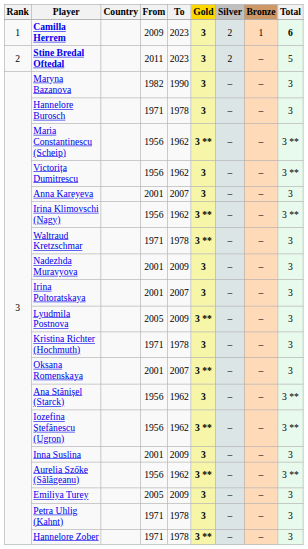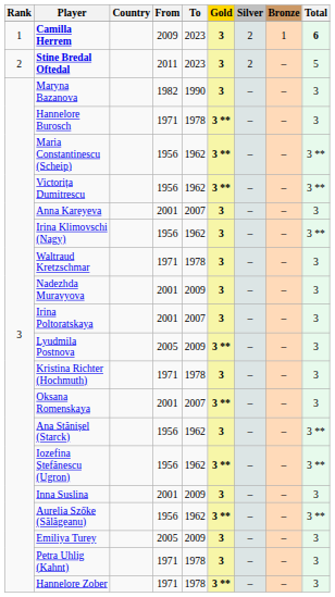 <table class="wikitable plainrowheaders" width=80% style="text-align:center;">
 <tr style="background-color:#EDEDED;">
 <th class="hintergrundfarbe5" style="width:1em">Rank</th>
 <th class="hintergrundfarbe5">Player</th>
 <th class="hintergrundfarbe5">Country</th>
 <th class="hintergrundfarbe5">From</th>
 <th class="hintergrundfarbe5">To</th>
 <th style="background:    gold; width:8%">Gold</th>
 <th style="background:  silver; width:8%">Silver</th>
 <th style="background: #CC9966; width:8%">Bronze</th>
 <th class="hintergrundfarbe5" style="width:8%">Total</th>
 </tr>
 <tr>
 </tr>
 <tr align="center">
 <td>1</td>
 <td align="left"><strong><a href='#'>Camilla Herrem</a></strong></td>
 <td align="left"></td>
 <td>2009</td>
 <td>2023</td>
 <td bgcolor="#F7F6A8"><strong>3</strong></td>
 <td bgcolor="#DCE5E5">2</td>
 <td bgcolor="#FFDAB9">1</td>
 <td bgcolor="#E7FAEC"><strong>6</strong></td>
 </tr>
 <tr align="center">
 <td>2</td>
 <td align="left"><strong><a href='#'>Stine Bredal Oftedal</a></strong></td>
 <td align="left"></td>
 <td>2011</td>
 <td>2023</td>
 <td bgcolor="#F7F6A8"><strong>3</strong></td>
 <td bgcolor="#DCE5E5">2</td>
 <td bgcolor="#FFDAB9">–</td>
 <td bgcolor="#E7FAEC">5</td>
 </tr>
 <tr align="center">
 <td rowspan="19">3</td>
 <td align="left"><a href='#'>Maryna Bazanova</a></td>
 <td align="left"></td>
 <td>1982</td>
 <td>1990</td>
 <td bgcolor="#F7F6A8"><strong>3</strong></td>
 <td bgcolor="#DCE5E5">–</td>
 <td bgcolor="#FFDAB9">–</td>
 <td bgcolor="#E7FAEC">3</td>
 </tr>
 <tr align="center">
 <td align="left"><a href='#'>Hannelore Burosch</a></td>
 <td align="left"></td>
 <td>1971</td>
 <td>1978</td>
-<td bgcolor="#F7F6A8"><strong>3</strong></td>
+<td bgcolor="#F7F6A8"><strong> 3 **</strong></td>
 <td bgcolor="#DCE5E5">–</td>
 <td bgcolor="#FFDAB9">–</td>
 <td bgcolor="#E7FAEC">3</td>
 </tr>
 <tr align="center">
 <td align="left"><a href='#'>Maria Constantinescu (Scheip)</a></td>
 <td align="left"></td>
 <td>1956</td>
 <td>1962</td>
 <td bgcolor="#F7F6A8"><strong> 3 **</strong></td>
 <td bgcolor="#DCE5E5">–</td>
 <td bgcolor="#FFDAB9">–</td>
 <td bgcolor="#E7FAEC"> 3 **</td>
 </tr>
 <tr align="center">
 <td align="left"><a href='#'>Victorița Dumitrescu</a></td>
 <td align="left"></td>
 <td>1956</td>
 <td>1962</td>
-<td bgcolor="#F7F6A8"><strong>3</strong></td>
+<td bgcolor="#F7F6A8"><strong> 3 **</strong></td>
 <td bgcolor="#DCE5E5">–</td>
 <td bgcolor="#FFDAB9">–</td>
 <td bgcolor="#E7FAEC"> 3 **</td>
 </tr>
 <tr align="center">
 <td align="left"><a href='#'>Anna Kareyeva</a></td>
 <td align="left"></td>
 <td>2001</td>
 <td>2007</td>
 <td bgcolor="#F7F6A8"><strong>3</strong></td>
 <td bgcolor="#DCE5E5">–</td>
 <td bgcolor="#FFDAB9">–</td>
 <td bgcolor="#E7FAEC">3</td>
 </tr>
 <tr align="center">
 <td align="left"><a href='#'>Irina Klimovschi (Nagy)</a></td>
 <td align="left"></td>
 <td>1956</td>
 <td>1962</td>
-<td bgcolor="#F7F6A8"><strong> 3 **</strong></td>
+<td bgcolor="#F7F6A8"><strong>3</strong></td>
 <td bgcolor="#DCE5E5">–</td>
 <td bgcolor="#FFDAB9">–</td>
 <td bgcolor="#E7FAEC"> 3 **</td>
 </tr>
 <tr align="center">
 <td align="left"><a href='#'>Waltraud Kretzschmar</a></td>
 <td align="left"></td>
 <td>1971</td>
 <td>1978</td>
-<td bgcolor="#F7F6A8"><strong> 3 **</strong></td>
+<td bgcolor="#F7F6A8"><strong>3</strong></td>
 <td bgcolor="#DCE5E5">–</td>
 <td bgcolor="#FFDAB9">–</td>
 <td bgcolor="#E7FAEC">3</td>
 </tr>
 <tr align="center">
 <td align="left"><a href='#'>Nadezhda Muravyova</a></td>
 <td align="left"></td>
 <td>2001</td>
 <td>2009</td>
 <td bgcolor="#F7F6A8"><strong>3</strong></td>
 <td bgcolor="#DCE5E5">–</td>
 <td bgcolor="#FFDAB9">–</td>
 <td bgcolor="#E7FAEC">3</td>
 </tr>
 <tr align="center">
 <td align="left"><a href='#'>Irina Poltoratskaya</a></td>
 <td align="left"></td>
 <td>2001</td>
 <td>2007</td>
 <td bgcolor="#F7F6A8"><strong>3</strong></td>
 <td bgcolor="#DCE5E5">–</td>
 <td bgcolor="#FFDAB9">–</td>
 <td bgcolor="#E7FAEC">3</td>
 </tr>
 <tr align="center">
 <td align="left"><a href='#'>Lyudmila Postnova</a></td>
 <td align="left"></td>
 <td>2005</td>
 <td>2009</td>
 <td bgcolor="#F7F6A8"><strong> 3 **</strong></td>
 <td bgcolor="#DCE5E5">–</td>
 <td bgcolor="#FFDAB9">–</td>
 <td bgcolor="#E7FAEC">3</td>
 </tr>
 <tr align="center">
 <td align="left"><a href='#'>Kristina Richter (Hochmuth)</a></td>
 <td align="left"></td>
 <td>1971</td>
 <td>1978</td>
 <td bgcolor="#F7F6A8"><strong>3</strong></td>
 <td bgcolor="#DCE5E5">–</td>
 <td bgcolor="#FFDAB9">–</td>
 <td bgcolor="#E7FAEC">3</td>
 </tr>
 <tr align="center">
 <td align="left"><a href='#'>Oksana Romenskaya</a></td>
 <td align="left"></td>
 <td>2001</td>
 <td>2007</td>
 <td bgcolor="#F7F6A8"><strong> 3 **</strong></td>
 <td bgcolor="#DCE5E5">–</td>
 <td bgcolor="#FFDAB9">–</td>
 <td bgcolor="#E7FAEC">3</td>
 </tr>
 <tr align="center">
 <td align="left"><a href='#'>Ana Stănișel (Starck)</a></td>
 <td align="left"></td>
 <td>1956</td>
 <td>1962</td>
 <td bgcolor="#F7F6A8"><strong>3</strong></td>
 <td bgcolor="#DCE5E5">–</td>
 <td bgcolor="#FFDAB9">–</td>
 <td bgcolor="#E7FAEC"> 3 **</td>
 </tr>
 <tr align="center">
 <td align="left"><a href='#'>Iozefina Ștefănescu (Ugron)</a></td>
 <td align="left"></td>
 <td>1956</td>
 <td>1962</td>
 <td bgcolor="#F7F6A8"><strong> 3 **</strong></td>
 <td bgcolor="#DCE5E5">–</td>
 <td bgcolor="#FFDAB9">–</td>
 <td bgcolor="#E7FAEC"> 3 **</td>
 </tr>
 <tr align="center">
 <td align="left"><a href='#'>Inna Suslina</a></td>
 <td align="left"></td>
 <td>2001</td>
 <td>2009</td>
 <td bgcolor="#F7F6A8"><strong>3</strong></td>
 <td bgcolor="#DCE5E5">–</td>
 <td bgcolor="#FFDAB9">–</td>
 <td bgcolor="#E7FAEC">3</td>
 </tr>
 <tr align="center">
 <td align="left"><a href='#'>Aurelia Szőke (Sălăgeanu)</a></td>
 <td align="left"></td>
 <td>1956</td>
 <td>1962</td>
 <td bgcolor="#F7F6A8"><strong> 3 **</strong></td>
 <td bgcolor="#DCE5E5">–</td>
 <td bgcolor="#FFDAB9">–</td>
 <td bgcolor="#E7FAEC"> 3 **</td>
 </tr>
 <tr align="center">
 <td align="left"><a href='#'>Emiliya Turey</a></td>
 <td align="left"></td>
 <td>2005</td>
 <td>2009</td>
 <td bgcolor="#F7F6A8"><strong>3</strong></td>
 <td bgcolor="#DCE5E5">–</td>
 <td bgcolor="#FFDAB9">–</td>
 <td bgcolor="#E7FAEC">3</td>
 </tr>
 <tr align="center">
 <td align="left"><a href='#'>Petra Uhlig (Kahnt)</a></td>
 <td align="left"></td>
 <td>1971</td>
 <td>1978</td>
 <td bgcolor="#F7F6A8"><strong>3</strong></td>
 <td bgcolor="#DCE5E5">–</td>
 <td bgcolor="#FFDAB9">–</td>
 <td bgcolor="#E7FAEC">3</td>
 </tr>
 <tr align="center">
 <td align="left"><a href='#'>Hannelore Zober</a></td>
 <td align="left"></td>
 <td>1971</td>
 <td>1978</td>
 <td bgcolor="#F7F6A8"><strong> 3 **</strong></td>
 <td bgcolor="#DCE5E5">–</td>
 <td bgcolor="#FFDAB9">–</td>
 <td bgcolor="#E7FAEC">3</td>
 </tr>
 </table>
